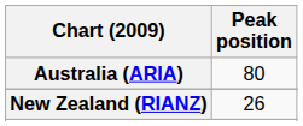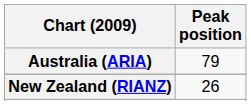 <table class="wikitable plainrowheaders sortable" style="text-align:center">
 <tr>
 <th scope="col">Chart (2009)</th>
 <th scope="col">Peak<br>position</th>
 </tr>
 <tr>
 <th scope="row">Australia (<a href='#'>ARIA</a>)</th>
-<td style="text-align:center;">80</td>
+<td style="text-align:center;">79</td>
 </tr>
 <tr>
 </tr>
 <tr>
 <th scope="row">New Zealand (<a href='#'>RIANZ</a>)</th>
 <td style="text-align:center;">26</td>
 </tr>
 <tr>
 </tr>
 <tr>
 </tr>
 <tr>
 </tr>
 <tr>
 </tr>
 </table>
